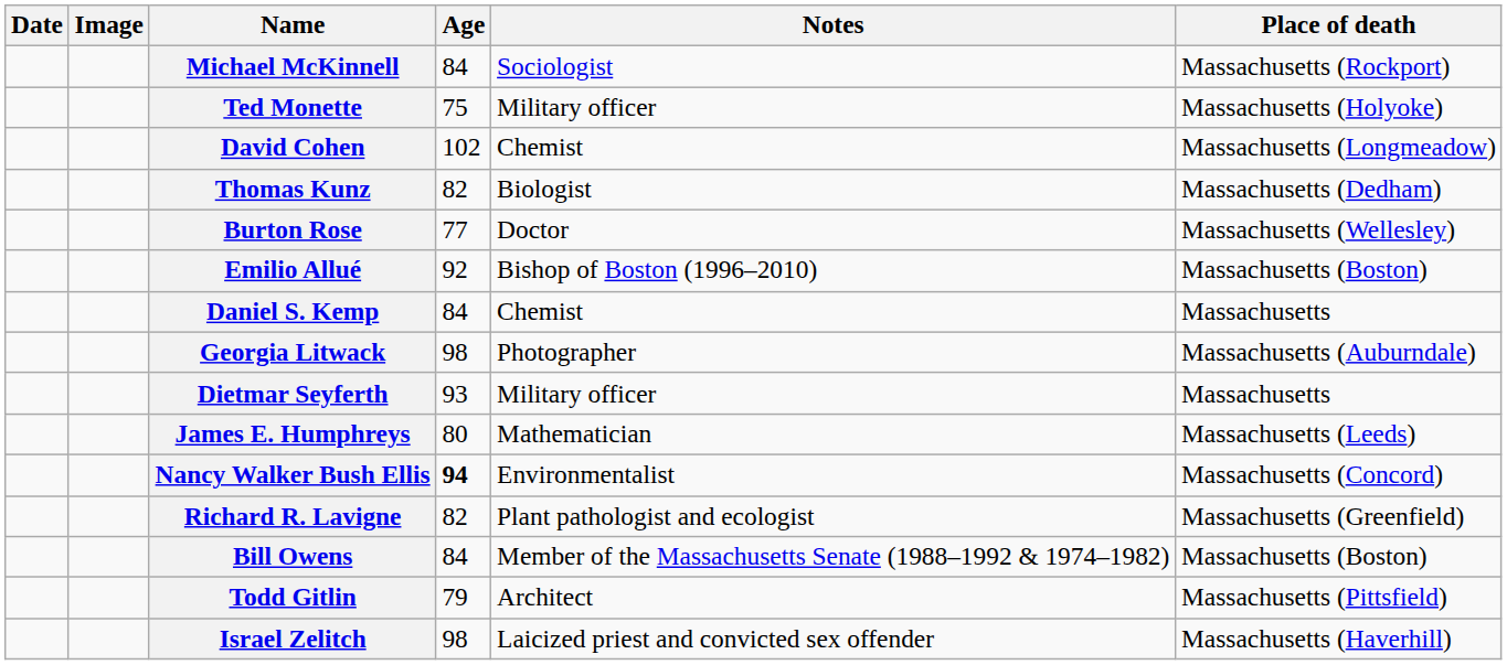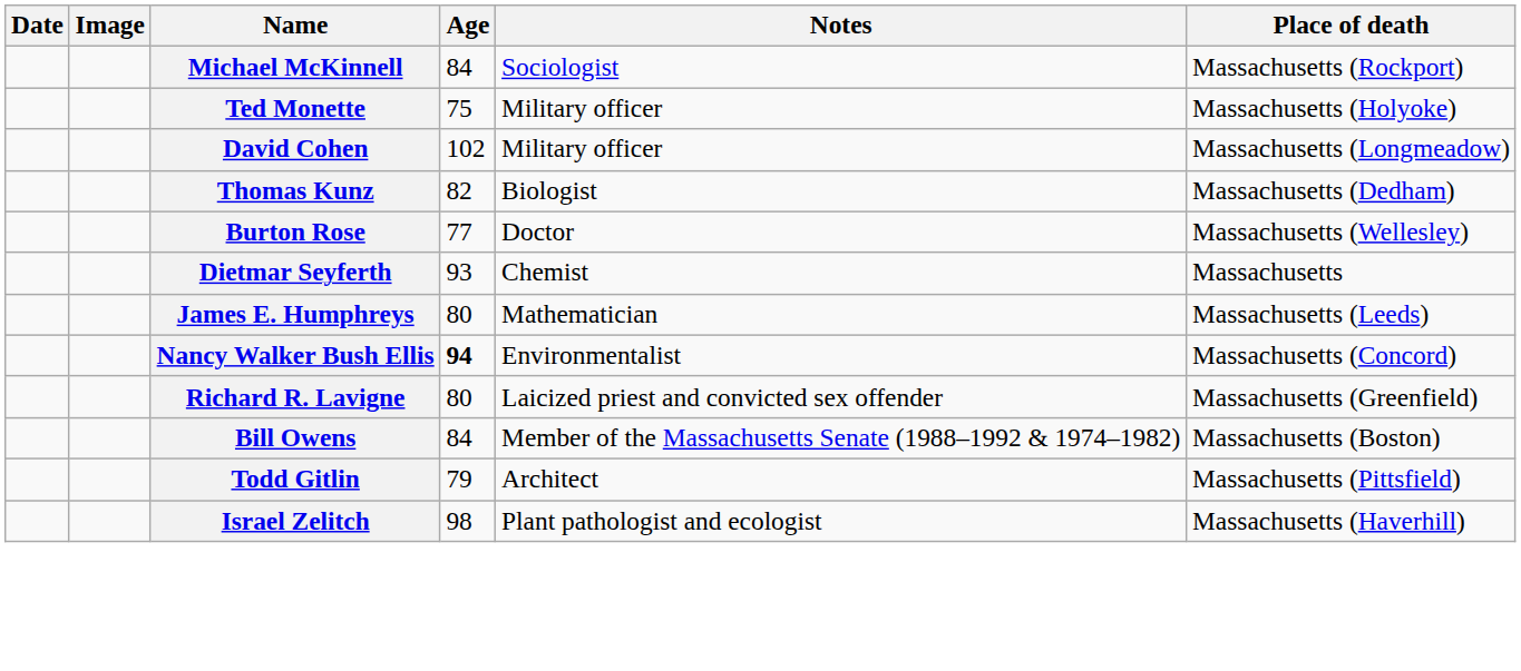 <table class="wikitable sortable plainrowheaders">
 <tr valign=bottom>
 <th scope="col">Date</th>
 <th scope="col">Image</th>
 <th scope="col">Name</th>
 <th scope="col">Age</th>
 <th scope="col">Notes</th>
 <th scope="col">Place of death</th>
 </tr>
 <tr>
 <td></td>
 <td></td>
 <th scope="row"><a href='#'>Michael McKinnell</a></th>
 <td>84</td>
 <td><a href='#'>Sociologist</a></td>
 <td>Massachusetts (<a href='#'>Rockport</a>)</td>
 </tr>
 <tr>
 <td></td>
 <td></td>
 <th scope="row"><a href='#'>Ted Monette</a></th>
 <td>75</td>
 <td>Military officer</td>
 <td>Massachusetts (<a href='#'>Holyoke</a>)</td>
 </tr>
 <tr>
 <td></td>
 <td></td>
 <th scope="row"><a href='#'>David Cohen</a></th>
 <td>102</td>
-<td>Chemist</td>
+<td>Military officer</td>
 <td>Massachusetts (<a href='#'>Longmeadow</a>)</td>
 </tr>
 <tr>
 <td></td>
 <td></td>
 <th scope="row"><a href='#'>Thomas Kunz</a></th>
 <td>82</td>
 <td>Biologist</td>
 <td>Massachusetts (<a href='#'>Dedham</a>)</td>
 </tr>
 <tr>
 <td></td>
 <td></td>
 <th scope="row"><a href='#'>Burton Rose</a></th>
 <td>77</td>
 <td>Doctor</td>
 <td>Massachusetts (<a href='#'>Wellesley</a>)</td>
 </tr>
 <tr>
 <td></td>
 <td></td>
-<th scope="row"><a href='#'>Emilio Allué</a></th>
-<td>92</td>
-<td>Bishop of <a href='#'>Boston</a> (1996–2010)</td>
-<td>Massachusetts (<a href='#'>Boston</a>)</td>
-</tr>
-<tr>
-<td></td>
-<td></td>
-<th scope="row"><a href='#'>Daniel S. Kemp</a></th>
-<td>84</td>
-<td>Chemist</td>
-<td>Massachusetts</td>
-</tr>
-<tr>
-<td></td>
-<td></td>
-<th scope="row"><a href='#'>Georgia Litwack</a></th>
-<td>98</td>
-<td>Photographer</td>
-<td>Massachusetts (<a href='#'>Auburndale</a>)</td>
-</tr>
-<tr>
-<td></td>
-<td></td>
 <th scope="row"><a href='#'>Dietmar Seyferth</a></th>
 <td>93</td>
-<td>Military officer</td>
+<td>Chemist</td>
 <td>Massachusetts</td>
 </tr>
 <tr>
 <td></td>
 <td></td>
 <th scope="row"><a href='#'>James E. Humphreys</a></th>
 <td>80</td>
 <td>Mathematician</td>
 <td>Massachusetts (<a href='#'>Leeds</a>)</td>
 </tr>
 <tr>
 <td></td>
 <td></td>
 <th scope="row"><a href='#'>Nancy Walker Bush Ellis</a></th>
 <td><strong>94</strong></td>
 <td>Environmentalist</td>
 <td>Massachusetts (<a href='#'>Concord</a>)</td>
 </tr>
 <tr>
 <td></td>
 <td></td>
 <th scope="row"><a href='#'>Richard R. Lavigne</a></th>
-<td>82</td>
-<td>Plant pathologist and ecologist</td>
+<td>80</td>
+<td>Laicized priest and convicted sex offender</td>
 <td>Massachusetts (Greenfield)</td>
 </tr>
 <tr>
 <td></td>
 <td></td>
 <th scope="row"><a href='#'>Bill Owens</a></th>
 <td>84</td>
 <td>Member of the <a href='#'>Massachusetts Senate</a> (1988–1992 & 1974–1982)</td>
 <td>Massachusetts (Boston)</td>
 </tr>
 <tr>
 <td></td>
 <td></td>
 <th scope="row"><a href='#'>Todd Gitlin</a></th>
 <td>79</td>
 <td>Architect</td>
 <td>Massachusetts (<a href='#'>Pittsfield</a>)</td>
 </tr>
 <tr>
 <td></td>
 <td></td>
 <th scope="row"><a href='#'>Israel Zelitch</a></th>
 <td>98</td>
-<td>Laicized priest and convicted sex offender</td>
+<td>Plant pathologist and ecologist</td>
 <td>Massachusetts (<a href='#'>Haverhill</a>)</td>
 </tr>
 </table>
